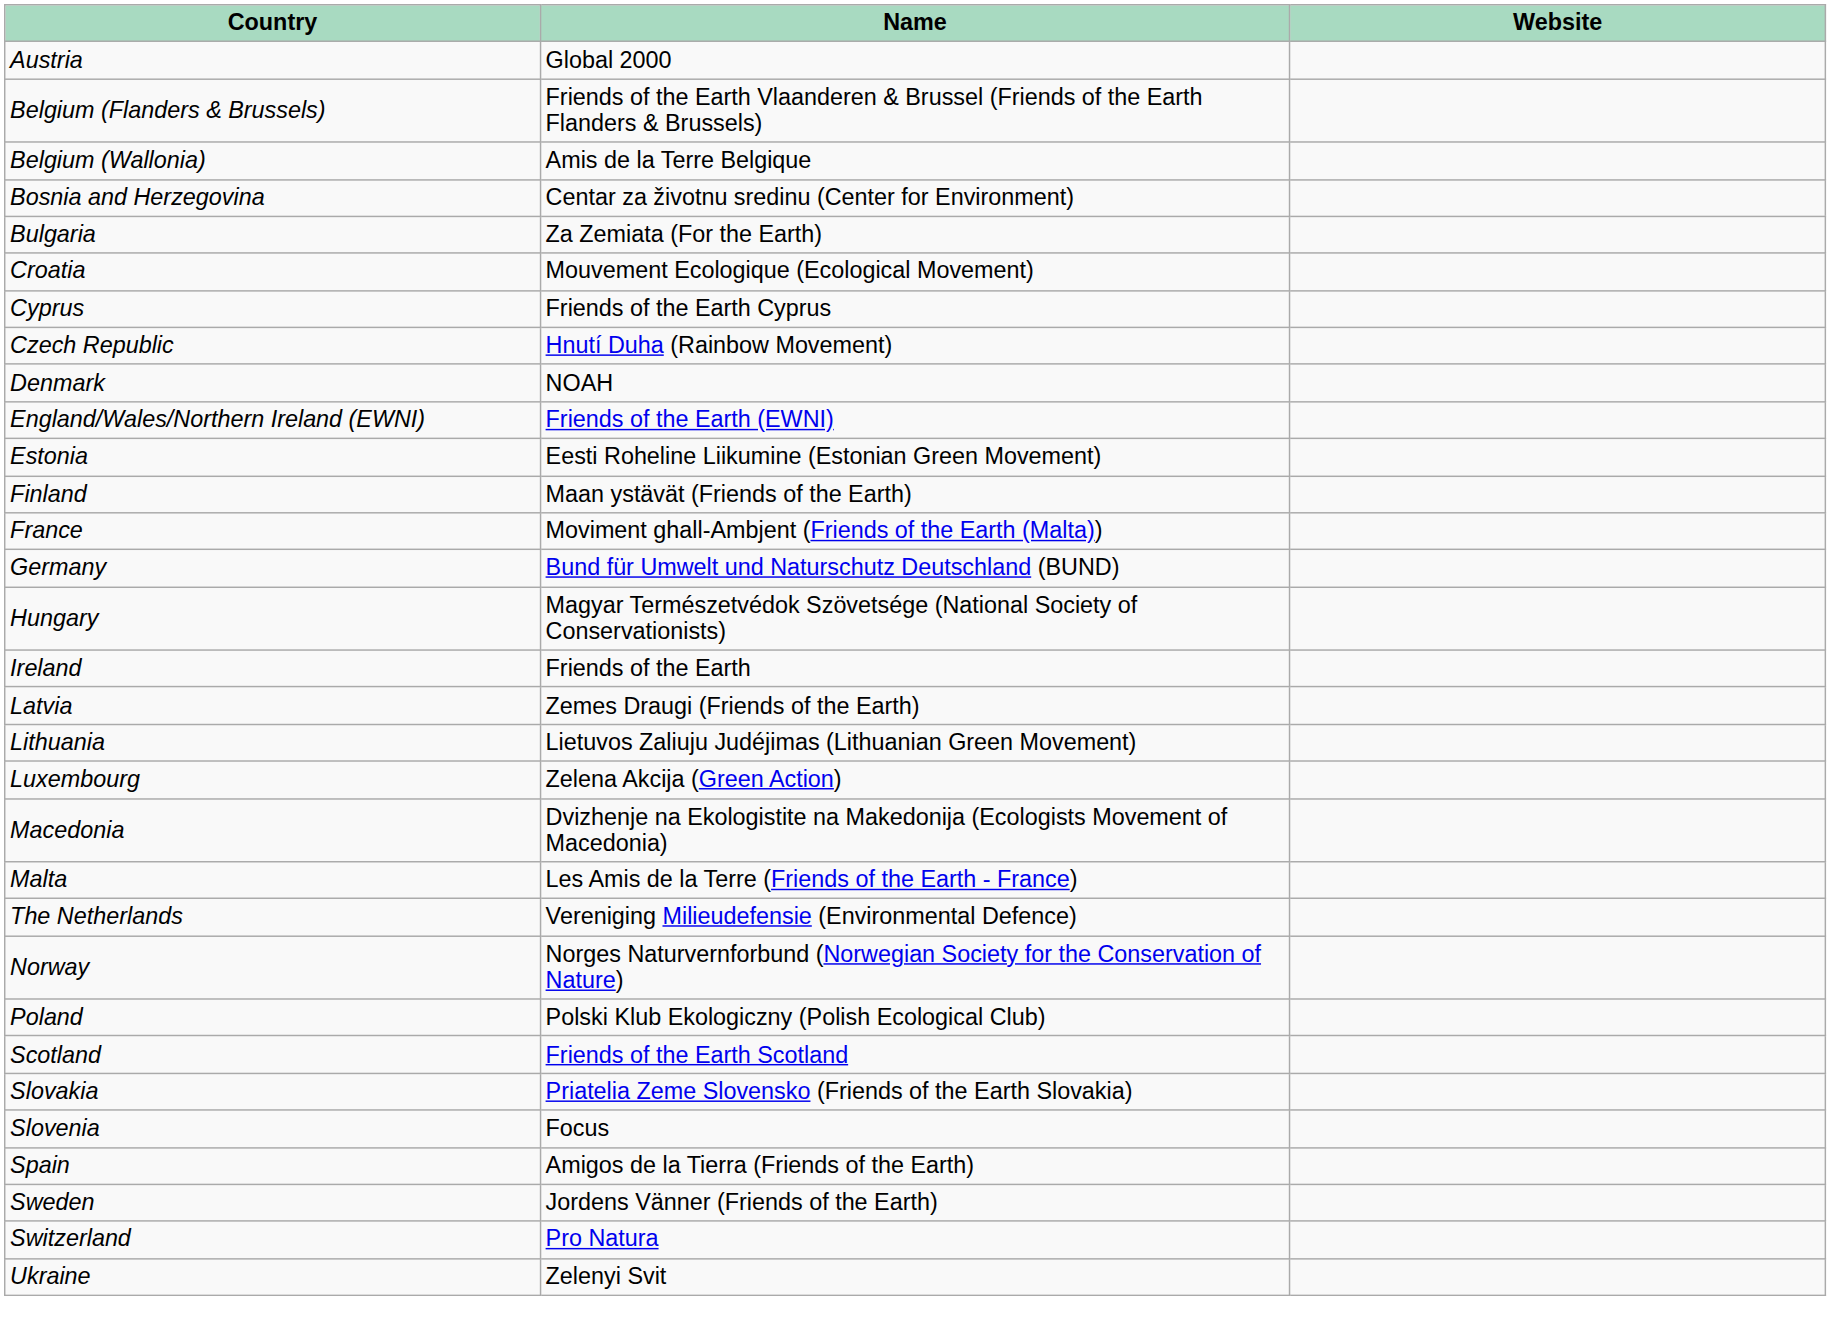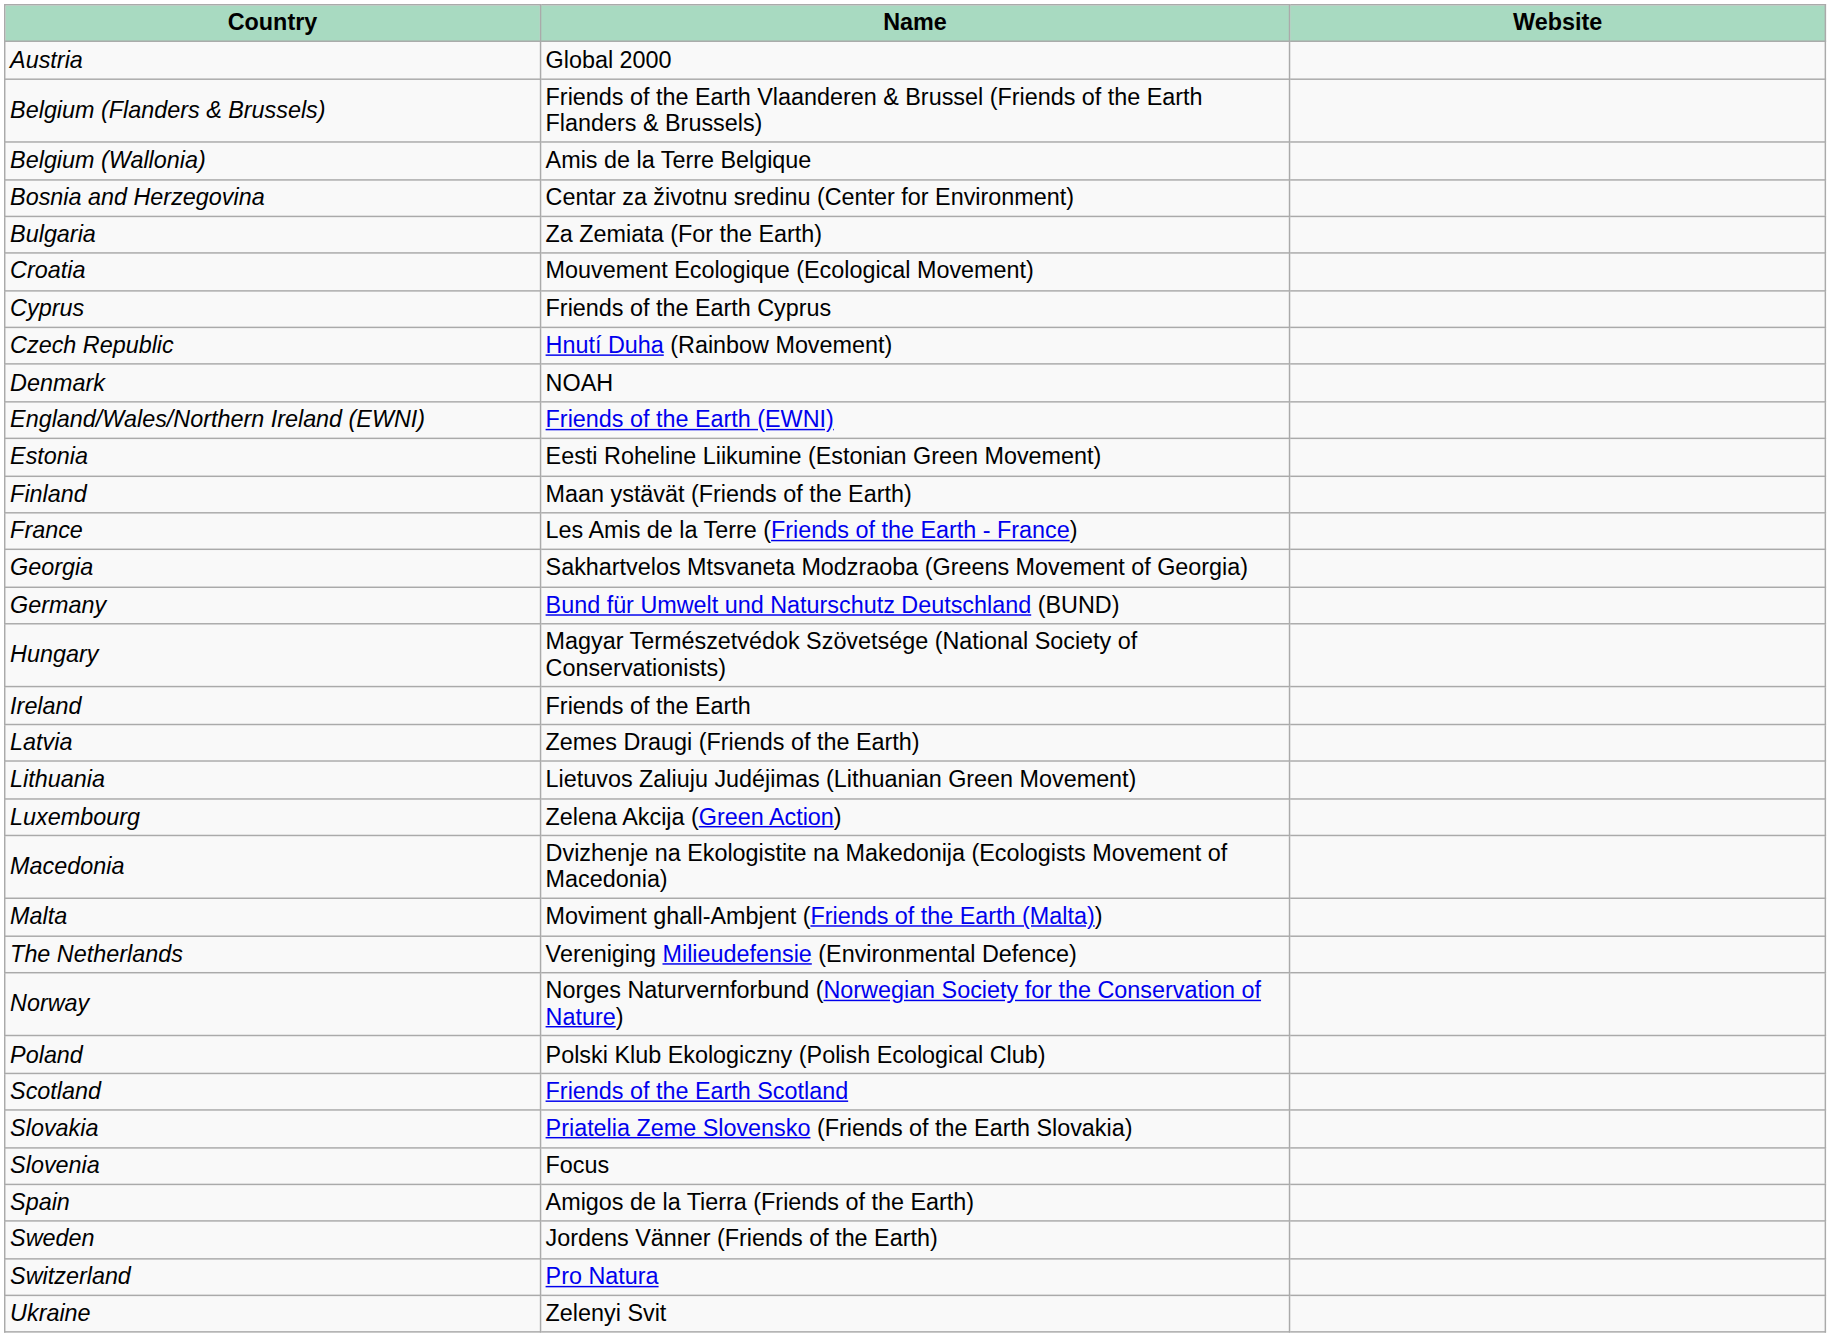 <table class="wikitable">
 <tr>
 <th style="background:#a8dac1; width:25%;">Country</th>
 <th style="background:#a8dac1; width:35%;">Name</th>
 <th style="background:#a8dac1; width:25%;">Website</th>
 </tr>
 <tr>
 <td><em>Austria</em></td>
 <td>Global 2000</td>
 <td></td>
 </tr>
 <tr>
 <td><em>Belgium (Flanders & Brussels)</em></td>
 <td>Friends of the Earth Vlaanderen & Brussel (Friends of the Earth Flanders & Brussels)</td>
 <td></td>
 </tr>
 <tr>
 <td><em>Belgium (Wallonia)</em></td>
 <td>Amis de la Terre Belgique</td>
 <td></td>
 </tr>
 <tr>
 <td><em>Bosnia and Herzegovina</em></td>
 <td>Centar za životnu sredinu (Center for Environment)</td>
 </tr>
 <tr>
 <td><em>Bulgaria</em></td>
 <td>Za Zemiata (For the Earth)</td>
 <td></td>
 </tr>
 <tr>
 <td><em>Croatia</em></td>
 <td>Mouvement Ecologique (Ecological Movement)</td>
 <td></td>
 </tr>
 <tr>
 <td><em>Cyprus</em></td>
 <td>Friends of the Earth Cyprus</td>
 <td></td>
 </tr>
 <tr>
 <td><em>Czech Republic</em></td>
 <td><a href='#'>Hnutí Duha</a> (Rainbow Movement)</td>
 <td></td>
 </tr>
 <tr>
 <td><em>Denmark</em></td>
 <td>NOAH</td>
 <td></td>
 </tr>
 <tr>
 <td><em>England/Wales/Northern Ireland (EWNI)</em></td>
 <td><a href='#'>Friends of the Earth (EWNI)</a></td>
 <td></td>
 </tr>
 <tr>
 <td><em>Estonia</em></td>
 <td>Eesti Roheline Liikumine (Estonian Green Movement)</td>
 <td></td>
 </tr>
 <tr>
 <td><em>Finland</em></td>
 <td>Maan ystävät (Friends of the Earth)</td>
 <td></td>
 </tr>
 <tr>
 <td><em>France</em></td>
-<td>Moviment ghall-Ambjent (<a href='#'>Friends of the Earth (Malta)</a>)</td>
+<td Les Amis de la Terre-France>Les Amis de la Terre (<a href='#'>Friends of the Earth - France</a>)</td>
+<td></td>
+</tr>
+<tr>
+<td><em>Georgia</em></td>
+<td>Sakhartvelos Mtsvaneta Modzraoba (Greens Movement of Georgia)</td>
 <td></td>
 </tr>
 <tr>
 <td><em>Germany</em></td>
 <td><a href='#'>Bund für Umwelt und Naturschutz Deutschland</a> (BUND)</td>
 <td></td>
 </tr>
 <tr>
 <td><em>Hungary</em></td>
 <td>Magyar Természetvédok Szövetsége (National Society of Conservationists)</td>
 <td></td>
 </tr>
 <tr>
 <td><em>Ireland</em></td>
 <td>Friends of the Earth</td>
 <td></td>
 </tr>
 <tr>
 <td><em>Latvia</em></td>
 <td>Zemes Draugi (Friends of the Earth)</td>
 <td></td>
 </tr>
 <tr>
 <td><em>Lithuania</em></td>
 <td>Lietuvos Zaliuju Judéjimas (Lithuanian Green Movement)</td>
 <td></td>
 </tr>
 <tr>
 <td><em>Luxembourg</em></td>
 <td>Zelena Akcija (<a href='#'>Green Action</a>)</td>
 <td></td>
 </tr>
 <tr>
 <td><em>Macedonia</em></td>
 <td>Dvizhenje na Ekologistite na Makedonija (Ecologists Movement of Macedonia)</td>
 <td></td>
 </tr>
 <tr>
 <td><em>Malta</em></td>
-<td Les Amis de la Terre-France>Les Amis de la Terre (<a href='#'>Friends of the Earth - France</a>)</td>
+<td>Moviment ghall-Ambjent (<a href='#'>Friends of the Earth (Malta)</a>)</td>
 <td></td>
 </tr>
 <tr>
 <td><em>The Netherlands</em></td>
 <td>Vereniging <a href='#'>Milieudefensie</a> (Environmental Defence)</td>
 <td></td>
 </tr>
 <tr>
 <td><em>Norway</em></td>
 <td>Norges Naturvernforbund (<a href='#'>Norwegian Society for the Conservation of Nature</a>)</td>
 <td></td>
 </tr>
 <tr>
 <td><em>Poland</em></td>
 <td>Polski Klub Ekologiczny (Polish Ecological Club)</td>
 <td></td>
 </tr>
 <tr>
 <td><em>Scotland</em></td>
 <td><a href='#'>Friends of the Earth Scotland</a></td>
 <td></td>
 </tr>
 <tr>
 <td><em>Slovakia</em></td>
 <td><a href='#'>Priatelia Zeme Slovensko</a> (Friends of the Earth Slovakia)</td>
 <td></td>
 </tr>
 <tr>
 <td><em>Slovenia</em></td>
 <td>Focus</td>
 </tr>
 <tr>
 <td><em>Spain</em></td>
 <td>Amigos de la Tierra (Friends of the Earth)</td>
 <td></td>
 </tr>
 <tr>
 <td><em>Sweden</em></td>
 <td>Jordens Vänner (Friends of the Earth)</td>
 <td></td>
 </tr>
 <tr>
 <td><em>Switzerland</em></td>
 <td><a href='#'>Pro Natura</a></td>
 <td></td>
 </tr>
 <tr>
 <td><em>Ukraine</em></td>
 <td>Zelenyi Svit</td>
 <td></td>
 </tr>
 </table>
